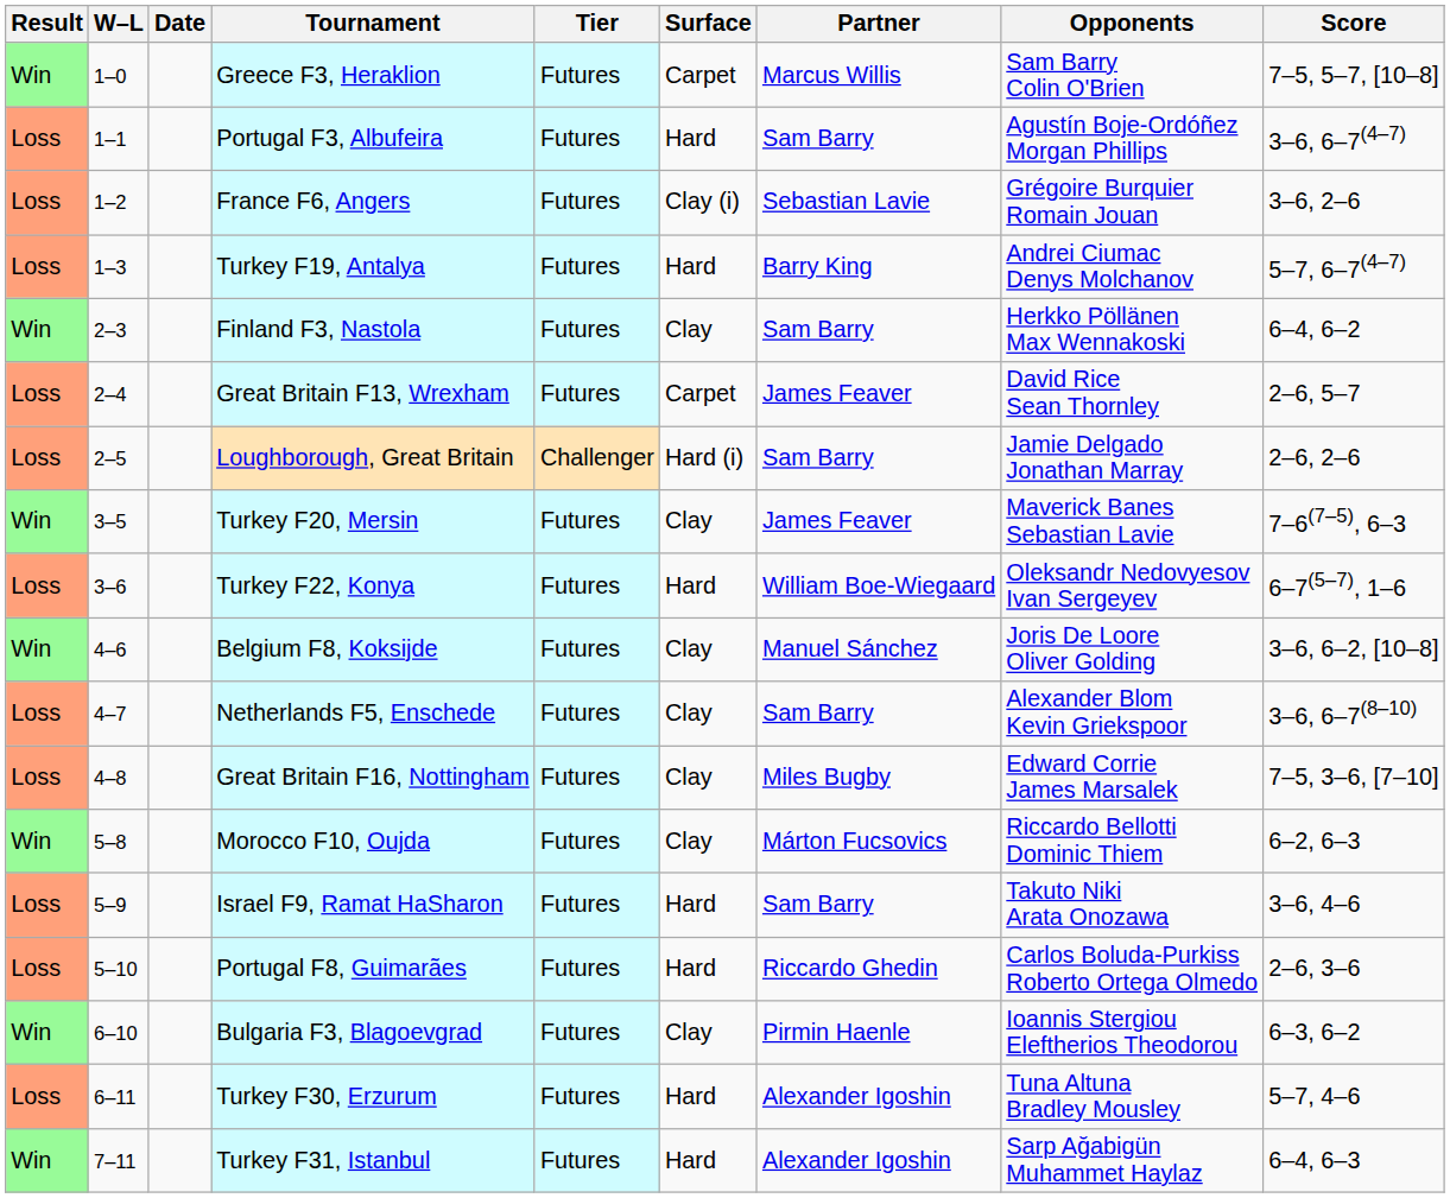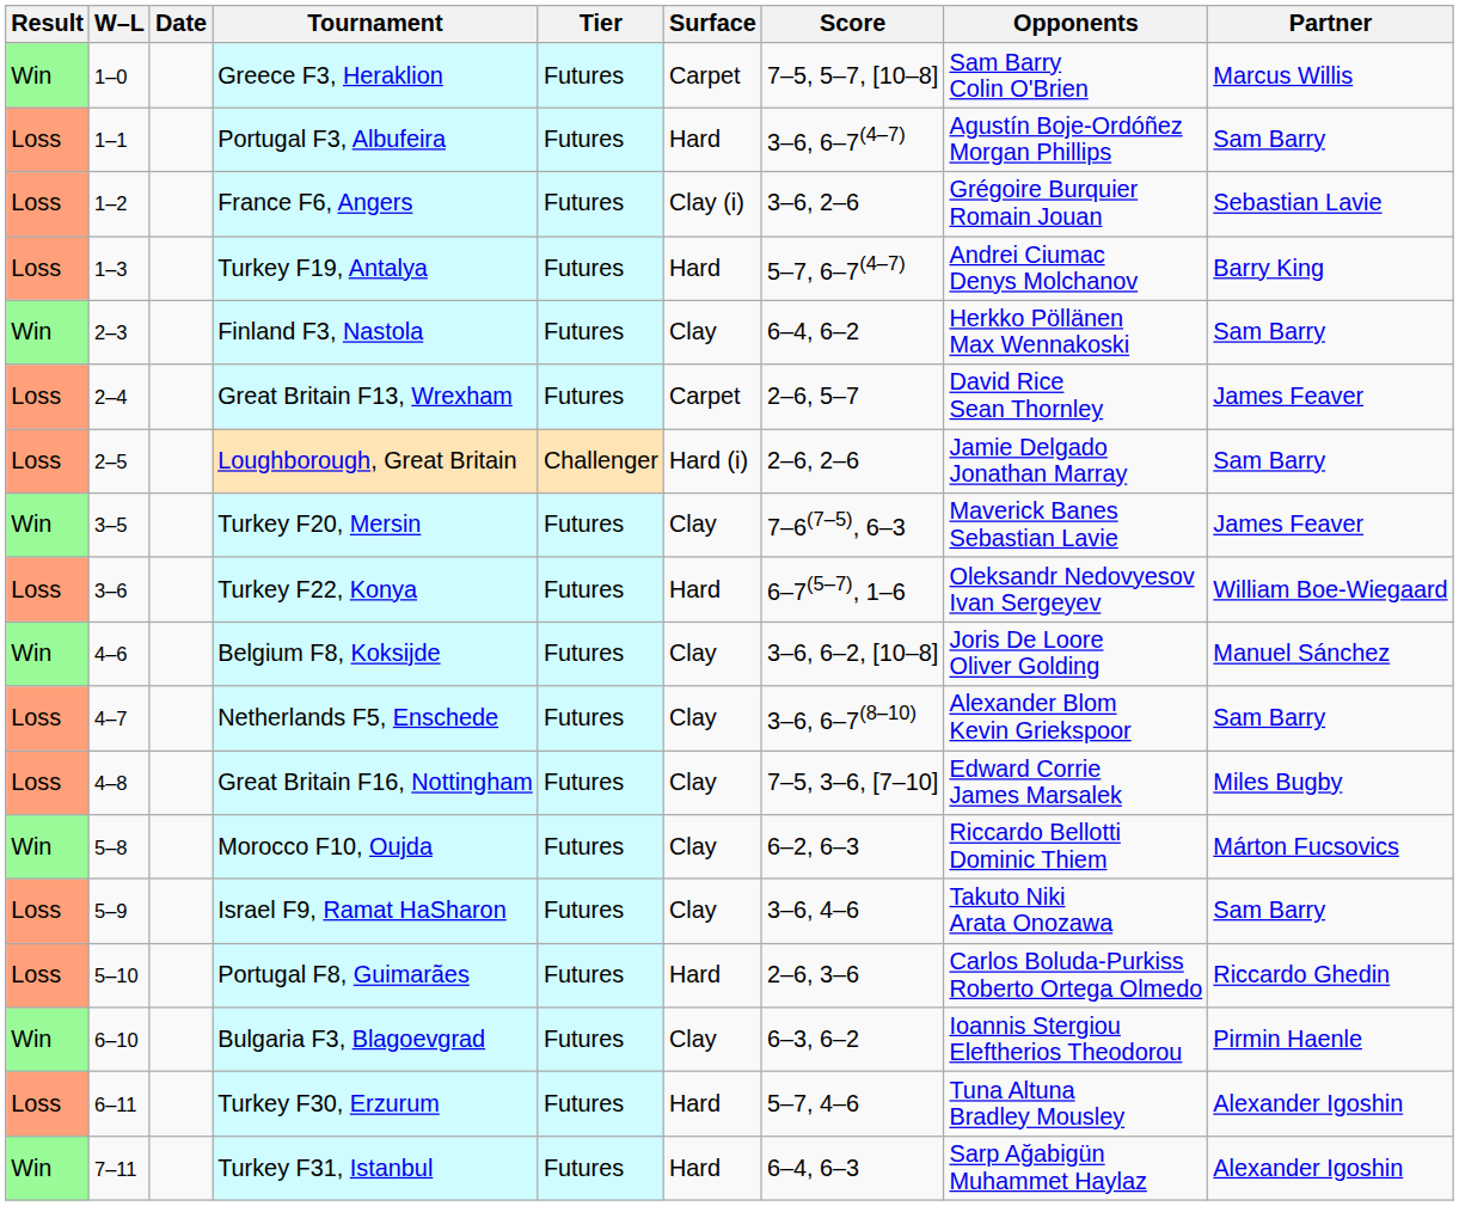 <table class="sortable wikitable">
 <tr>
 <th>Result</th>
 <th class="unsortable">W–L</th>
 <th>Date</th>
 <th>Tournament</th>
 <th>Tier</th>
 <th>Surface</th>
+<th class="unsortable">Score</th>
+<th>Opponents</th>
 <th>Partner</th>
-<th>Opponents</th>
-<th class="unsortable">Score</th>
 </tr>
 <tr>
 <td bgcolor=98FB98>Win</td>
 <td><small>1–0</small></td>
 <td></td>
 <td style="background:#cffcff;">Greece F3, <a href='#'>Heraklion</a></td>
 <td style="background:#cffcff;">Futures</td>
 <td>Carpet</td>
+<td>7–5, 5–7, [10–8]</td>
+<td> <a href='#'>Sam Barry</a><br> <a href='#'>Colin O'Brien</a></td>
 <td> <a href='#'>Marcus Willis</a></td>
-<td> <a href='#'>Sam Barry</a><br> <a href='#'>Colin O'Brien</a></td>
-<td>7–5, 5–7, [10–8]</td>
 </tr>
 <tr>
 <td bgcolor=FFA07A>Loss</td>
 <td><small>1–1</small></td>
 <td></td>
 <td style="background:#cffcff;">Portugal F3, <a href='#'>Albufeira</a></td>
 <td style="background:#cffcff;">Futures</td>
 <td>Hard</td>
+<td>3–6, 6–7<sup>(4–7)</sup></td>
+<td> <a href='#'>Agustín Boje-Ordóñez</a><br> <a href='#'>Morgan Phillips</a></td>
 <td> <a href='#'>Sam Barry</a></td>
-<td> <a href='#'>Agustín Boje-Ordóñez</a><br> <a href='#'>Morgan Phillips</a></td>
-<td>3–6, 6–7<sup>(4–7)</sup></td>
 </tr>
 <tr>
 <td bgcolor=FFA07A>Loss</td>
 <td><small>1–2</small></td>
 <td></td>
 <td style="background:#cffcff;">France F6, <a href='#'>Angers</a></td>
 <td style="background:#cffcff;">Futures</td>
 <td>Clay (i)</td>
+<td>3–6, 2–6</td>
+<td> <a href='#'>Grégoire Burquier</a><br> <a href='#'>Romain Jouan</a></td>
 <td> <a href='#'>Sebastian Lavie</a></td>
-<td> <a href='#'>Grégoire Burquier</a><br> <a href='#'>Romain Jouan</a></td>
-<td>3–6, 2–6</td>
 </tr>
 <tr>
 <td bgcolor=FFA07A>Loss</td>
 <td><small>1–3</small></td>
 <td></td>
 <td style="background:#cffcff;">Turkey F19, <a href='#'>Antalya</a></td>
 <td style="background:#cffcff;">Futures</td>
 <td>Hard</td>
+<td>5–7, 6–7<sup>(4–7)</sup></td>
+<td> <a href='#'>Andrei Ciumac</a><br> <a href='#'>Denys Molchanov</a></td>
 <td> <a href='#'>Barry King</a></td>
-<td> <a href='#'>Andrei Ciumac</a><br> <a href='#'>Denys Molchanov</a></td>
-<td>5–7, 6–7<sup>(4–7)</sup></td>
 </tr>
 <tr>
 <td bgcolor=98FB98>Win</td>
 <td><small>2–3</small></td>
 <td></td>
 <td style="background:#cffcff;">Finland F3, <a href='#'>Nastola</a></td>
 <td style="background:#cffcff;">Futures</td>
 <td>Clay</td>
+<td>6–4, 6–2</td>
+<td> <a href='#'>Herkko Pöllänen</a><br> <a href='#'>Max Wennakoski</a></td>
 <td> <a href='#'>Sam Barry</a></td>
-<td> <a href='#'>Herkko Pöllänen</a><br> <a href='#'>Max Wennakoski</a></td>
-<td>6–4, 6–2</td>
 </tr>
 <tr>
 <td bgcolor=FFA07A>Loss</td>
 <td><small>2–4</small></td>
 <td></td>
 <td style="background:#cffcff;">Great Britain F13, <a href='#'>Wrexham</a></td>
 <td style="background:#cffcff;">Futures</td>
 <td>Carpet</td>
+<td>2–6, 5–7</td>
+<td> <a href='#'>David Rice</a><br> <a href='#'>Sean Thornley</a></td>
 <td> <a href='#'>James Feaver</a></td>
-<td> <a href='#'>David Rice</a><br> <a href='#'>Sean Thornley</a></td>
-<td>2–6, 5–7</td>
 </tr>
 <tr>
 <td bgcolor=FFA07A>Loss</td>
 <td><small>2–5</small></td>
 <td><a href='#'></a></td>
 <td style="background:moccasin;"><a href='#'>Loughborough</a>, Great Britain</td>
 <td style="background:moccasin;">Challenger</td>
 <td>Hard (i)</td>
+<td>2–6, 2–6</td>
+<td> <a href='#'>Jamie Delgado</a><br> <a href='#'>Jonathan Marray</a></td>
 <td> <a href='#'>Sam Barry</a></td>
-<td> <a href='#'>Jamie Delgado</a><br> <a href='#'>Jonathan Marray</a></td>
-<td>2–6, 2–6</td>
 </tr>
 <tr>
 <td bgcolor=98FB98>Win</td>
 <td><small>3–5</small></td>
 <td></td>
 <td style="background:#cffcff;">Turkey F20, <a href='#'>Mersin</a></td>
 <td style="background:#cffcff;">Futures</td>
 <td>Clay</td>
+<td>7–6<sup>(7–5)</sup>, 6–3</td>
+<td> <a href='#'>Maverick Banes</a><br> <a href='#'>Sebastian Lavie</a></td>
 <td> <a href='#'>James Feaver</a></td>
-<td> <a href='#'>Maverick Banes</a><br> <a href='#'>Sebastian Lavie</a></td>
-<td>7–6<sup>(7–5)</sup>, 6–3</td>
 </tr>
 <tr>
 <td bgcolor=FFA07A>Loss</td>
 <td><small>3–6</small></td>
 <td></td>
 <td style="background:#cffcff;">Turkey F22, <a href='#'>Konya</a></td>
 <td style="background:#cffcff;">Futures</td>
 <td>Hard</td>
+<td>6–7<sup>(5–7)</sup>, 1–6</td>
+<td> <a href='#'>Oleksandr Nedovyesov</a><br> <a href='#'>Ivan Sergeyev</a></td>
 <td> <a href='#'>William Boe-Wiegaard</a></td>
-<td> <a href='#'>Oleksandr Nedovyesov</a><br> <a href='#'>Ivan Sergeyev</a></td>
-<td>6–7<sup>(5–7)</sup>, 1–6</td>
 </tr>
 <tr>
 <td bgcolor=98FB98>Win</td>
 <td><small>4–6</small></td>
 <td></td>
 <td style="background:#cffcff;">Belgium F8, <a href='#'>Koksijde</a></td>
 <td style="background:#cffcff;">Futures</td>
 <td>Clay</td>
+<td>3–6, 6–2, [10–8]</td>
+<td> <a href='#'>Joris De Loore</a><br> <a href='#'>Oliver Golding</a></td>
 <td> <a href='#'>Manuel Sánchez</a></td>
-<td> <a href='#'>Joris De Loore</a><br> <a href='#'>Oliver Golding</a></td>
-<td>3–6, 6–2, [10–8]</td>
 </tr>
 <tr>
 <td bgcolor=FFA07A>Loss</td>
 <td><small>4–7</small></td>
 <td></td>
 <td style="background:#cffcff;">Netherlands F5, <a href='#'>Enschede</a></td>
 <td style="background:#cffcff;">Futures</td>
 <td>Clay</td>
+<td>3–6, 6–7<sup>(8–10)</sup></td>
+<td> <a href='#'>Alexander Blom</a><br> <a href='#'>Kevin Griekspoor</a></td>
 <td> <a href='#'>Sam Barry</a></td>
-<td> <a href='#'>Alexander Blom</a><br> <a href='#'>Kevin Griekspoor</a></td>
-<td>3–6, 6–7<sup>(8–10)</sup></td>
 </tr>
 <tr>
 <td bgcolor=FFA07A>Loss</td>
 <td><small>4–8</small></td>
 <td></td>
 <td style="background:#cffcff;">Great Britain F16, <a href='#'>Nottingham</a></td>
 <td style="background:#cffcff;">Futures</td>
 <td>Clay</td>
+<td>7–5, 3–6, [7–10]</td>
+<td> <a href='#'>Edward Corrie</a><br> <a href='#'>James Marsalek</a></td>
 <td> <a href='#'>Miles Bugby</a></td>
-<td> <a href='#'>Edward Corrie</a><br> <a href='#'>James Marsalek</a></td>
-<td>7–5, 3–6, [7–10]</td>
 </tr>
 <tr>
 <td bgcolor=98FB98>Win</td>
 <td><small>5–8</small></td>
 <td></td>
 <td style="background:#cffcff;">Morocco F10, <a href='#'>Oujda</a></td>
 <td style="background:#cffcff;">Futures</td>
 <td>Clay</td>
+<td>6–2, 6–3</td>
+<td> <a href='#'>Riccardo Bellotti</a><br> <a href='#'>Dominic Thiem</a></td>
 <td> <a href='#'>Márton Fucsovics</a></td>
-<td> <a href='#'>Riccardo Bellotti</a><br> <a href='#'>Dominic Thiem</a></td>
-<td>6–2, 6–3</td>
 </tr>
 <tr>
 <td bgcolor=FFA07A>Loss</td>
 <td><small>5–9</small></td>
 <td></td>
 <td style="background:#cffcff;">Israel F9, <a href='#'>Ramat HaSharon</a></td>
 <td style="background:#cffcff;">Futures</td>
-<td>Hard</td>
+<td>Clay</td>
+<td>3–6, 4–6</td>
+<td> <a href='#'>Takuto Niki</a><br> <a href='#'>Arata Onozawa</a></td>
 <td> <a href='#'>Sam Barry</a></td>
-<td> <a href='#'>Takuto Niki</a><br> <a href='#'>Arata Onozawa</a></td>
-<td>3–6, 4–6</td>
 </tr>
 <tr>
 <td bgcolor=FFA07A>Loss</td>
 <td><small>5–10</small></td>
 <td></td>
 <td style="background:#cffcff;">Portugal F8, <a href='#'>Guimarães</a></td>
 <td style="background:#cffcff;">Futures</td>
 <td>Hard</td>
+<td>2–6, 3–6</td>
+<td> <a href='#'>Carlos Boluda-Purkiss</a><br> <a href='#'>Roberto Ortega Olmedo</a></td>
 <td> <a href='#'>Riccardo Ghedin</a></td>
-<td> <a href='#'>Carlos Boluda-Purkiss</a><br> <a href='#'>Roberto Ortega Olmedo</a></td>
-<td>2–6, 3–6</td>
 </tr>
 <tr>
 <td bgcolor=98FB98>Win</td>
 <td><small>6–10</small></td>
 <td></td>
 <td style="background:#cffcff;">Bulgaria F3, <a href='#'>Blagoevgrad</a></td>
 <td style="background:#cffcff;">Futures</td>
 <td>Clay</td>
+<td>6–3, 6–2</td>
+<td> <a href='#'>Ioannis Stergiou</a><br> <a href='#'>Eleftherios Theodorou</a></td>
 <td> <a href='#'>Pirmin Haenle</a></td>
-<td> <a href='#'>Ioannis Stergiou</a><br> <a href='#'>Eleftherios Theodorou</a></td>
-<td>6–3, 6–2</td>
 </tr>
 <tr>
 <td bgcolor=FFA07A>Loss</td>
 <td><small>6–11</small></td>
 <td></td>
 <td style="background:#cffcff;">Turkey F30, <a href='#'>Erzurum</a></td>
 <td style="background:#cffcff;">Futures</td>
 <td>Hard</td>
+<td>5–7, 4–6</td>
+<td> <a href='#'>Tuna Altuna</a><br> <a href='#'>Bradley Mousley</a></td>
 <td> <a href='#'>Alexander Igoshin</a></td>
-<td> <a href='#'>Tuna Altuna</a><br> <a href='#'>Bradley Mousley</a></td>
-<td>5–7, 4–6</td>
 </tr>
 <tr>
 <td bgcolor=98FB98>Win</td>
 <td><small>7–11</small></td>
 <td></td>
 <td style="background:#cffcff;">Turkey F31, <a href='#'>Istanbul</a></td>
 <td style="background:#cffcff;">Futures</td>
 <td>Hard</td>
+<td>6–4, 6–3</td>
+<td> <a href='#'>Sarp Ağabigün</a><br> <a href='#'>Muhammet Haylaz</a></td>
 <td> <a href='#'>Alexander Igoshin</a></td>
-<td> <a href='#'>Sarp Ağabigün</a><br> <a href='#'>Muhammet Haylaz</a></td>
-<td>6–4, 6–3</td>
 </tr>
 </table>
